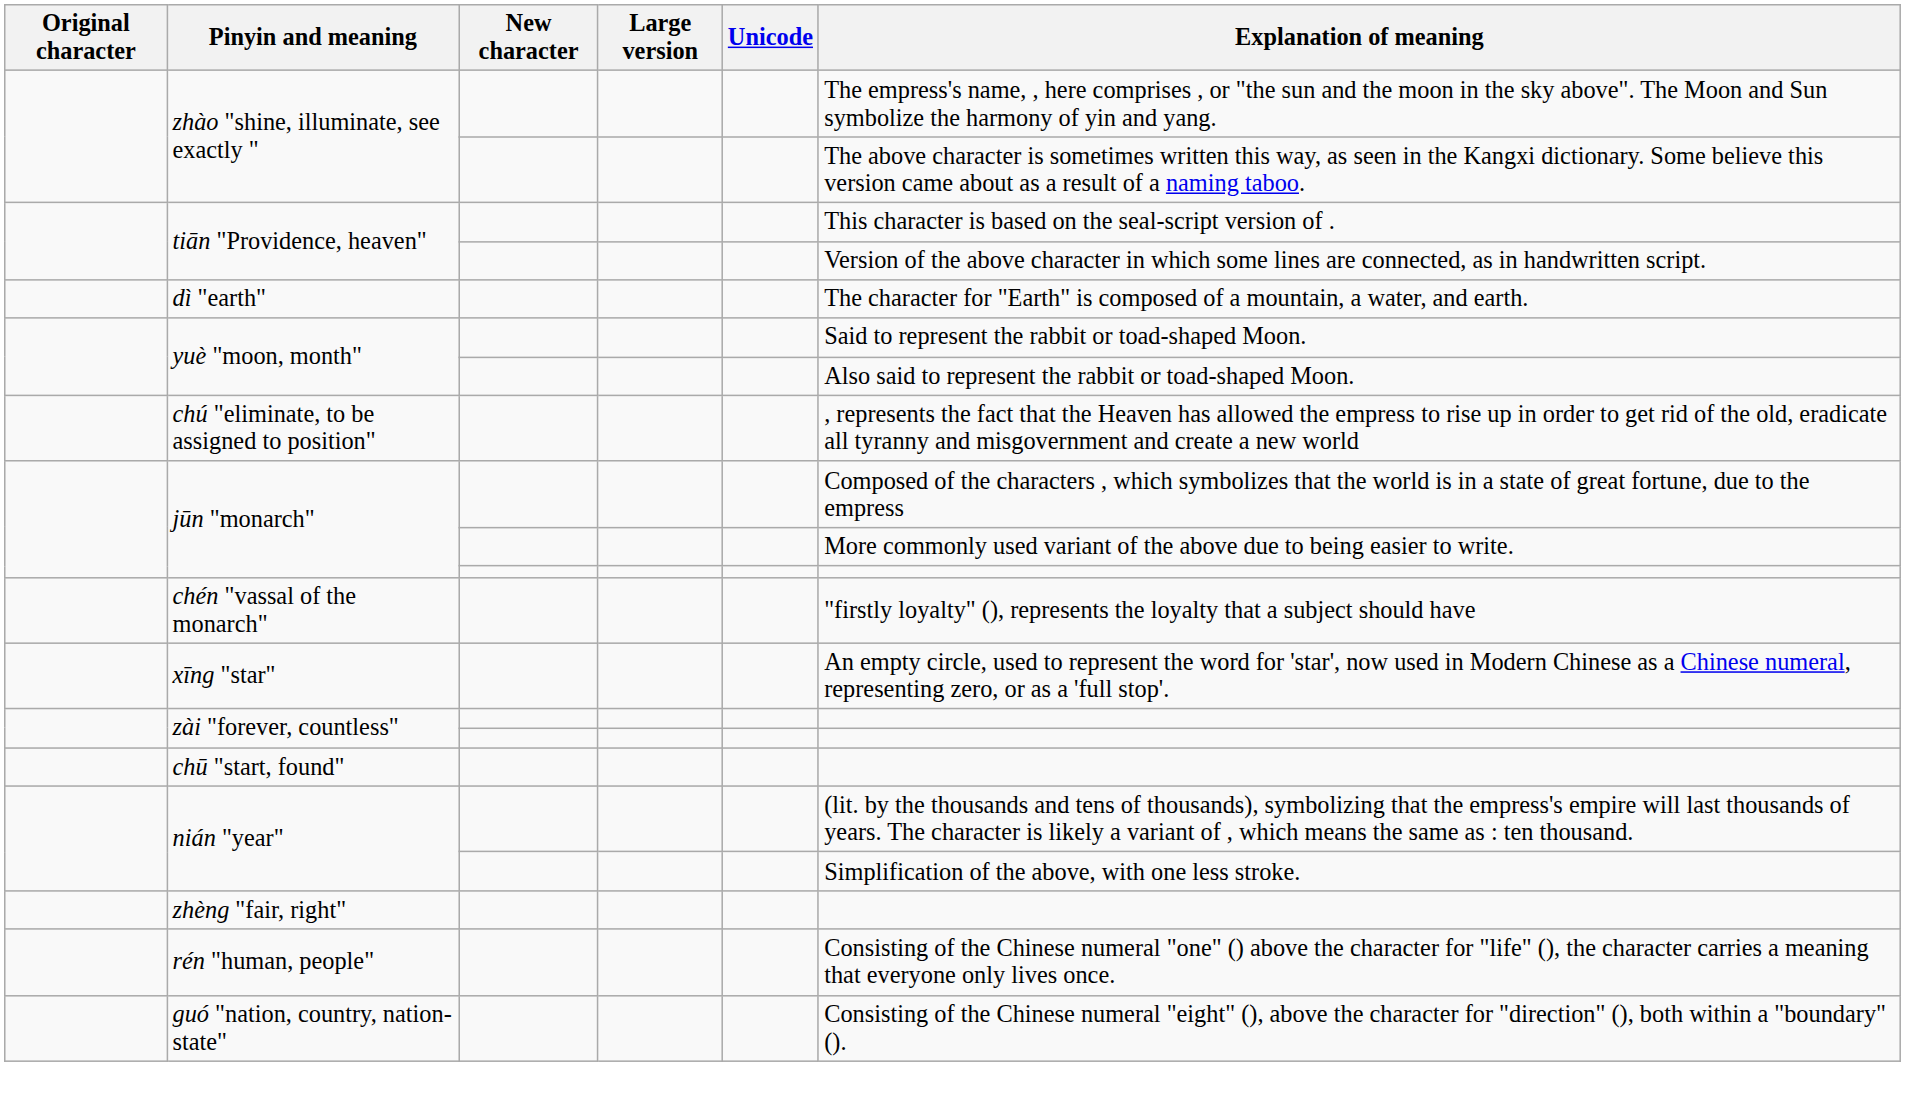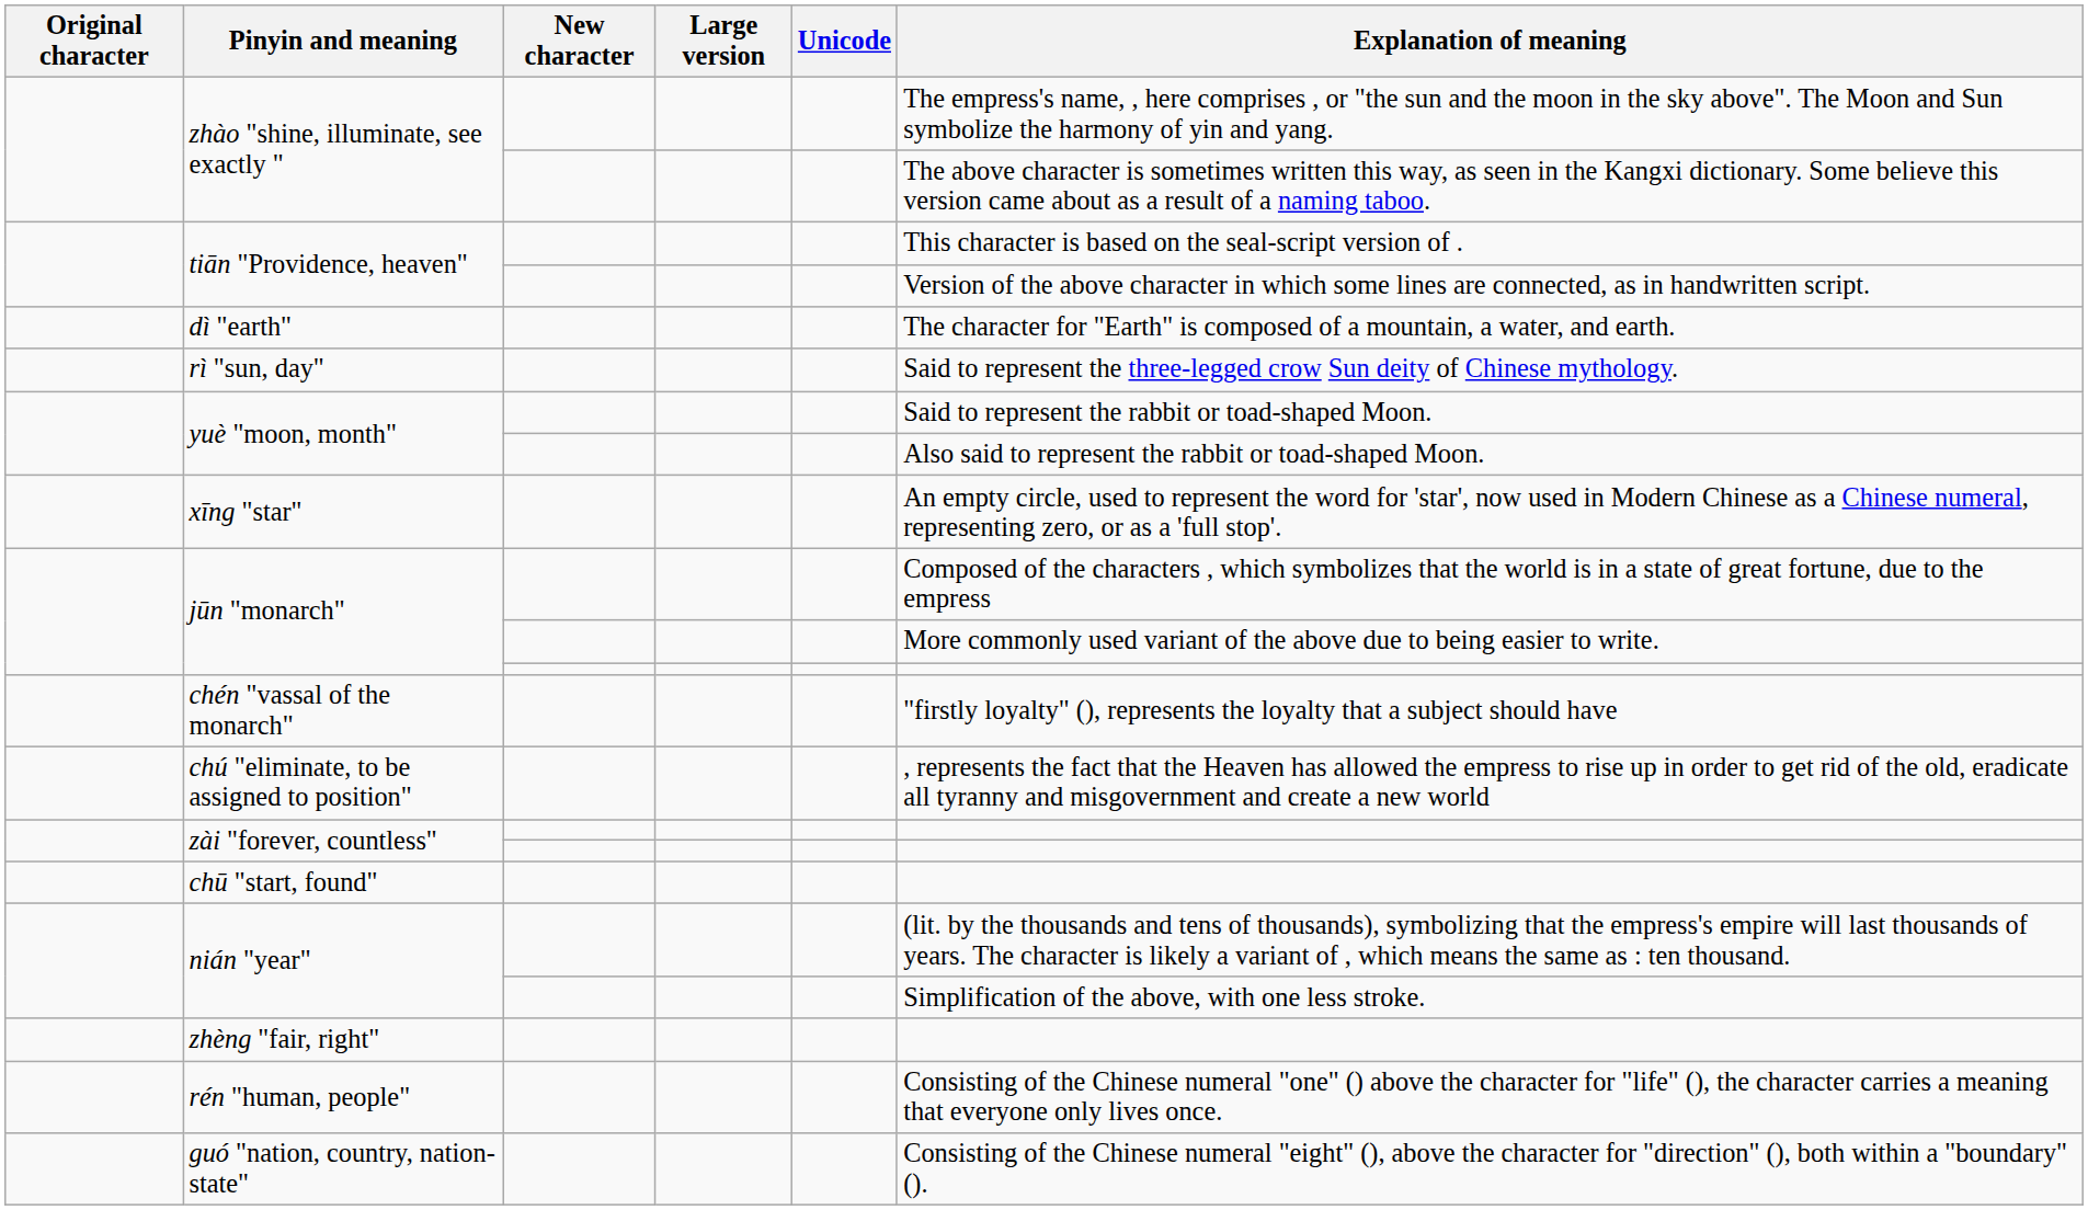 <table class=wikitable>
 <tr>
 <th>Original character</th>
 <th>Pinyin and meaning</th>
 <th>New character</th>
 <th>Large version</th>
 <th><a href='#'>Unicode</a></th>
 <th>Explanation of meaning</th>
 </tr>
 <tr>
 <td rowspan="2"></td>
 <td rowspan="2"><em>zhào</em> "shine, illuminate, see exactly "</td>
 <td></td>
 <td></td>
 <td></td>
 <td>The empress's name, , here comprises , or "the sun and the moon in the sky above". The Moon and Sun symbolize the harmony of yin and yang.</td>
 </tr>
 <tr>
 <td></td>
 <td></td>
 <td></td>
 <td>The above character is sometimes written this way, as seen in the Kangxi dictionary. Some believe this version came about as a result of a <a href='#'>naming taboo</a>.</td>
 </tr>
 <tr>
 <td rowspan="2"></td>
 <td rowspan="2"><em>tiān</em> "Providence, heaven"</td>
 <td></td>
 <td></td>
 <td></td>
 <td>This character is based on the seal-script version of .</td>
 </tr>
 <tr>
 <td></td>
 <td></td>
 <td></td>
 <td>Version of the above character in which some lines are connected, as in handwritten script.</td>
 </tr>
 <tr>
 <td></td>
 <td><em>dì</em> "earth"</td>
 <td></td>
 <td></td>
 <td></td>
 <td>The character for "Earth" is composed of a mountain, a water, and earth.</td>
 </tr>
 <tr>
+<td></td>
+<td><em>rì</em> "sun, day"</td>
+<td></td>
+<td></td>
+<td></td>
+<td>Said to represent the <a href='#'>three-legged crow</a> <a href='#'>Sun deity</a> of <a href='#'>Chinese mythology</a>.</td>
+</tr>
+<tr>
 <td rowspan="2"></td>
 <td rowspan="2"><em>yuè</em> "moon, month"</td>
 <td></td>
 <td></td>
 <td></td>
 <td>Said to represent the rabbit or toad-shaped Moon.</td>
 </tr>
 <tr>
 <td></td>
 <td></td>
 <td></td>
 <td>Also said to represent the rabbit or toad-shaped Moon.</td>
 </tr>
 <tr>
 <td></td>
-<td><em>chú</em> "eliminate, to be assigned to position"</td>
+<td><em>xīng</em> "star"</td>
 <td></td>
 <td></td>
 <td></td>
-<td>, represents the fact that the Heaven has allowed the empress to rise up in order to get rid of the old, eradicate all tyranny and misgovernment and create a new world</td>
+<td>An empty circle, used to represent the word for 'star', now used in Modern Chinese as a <a href='#'>Chinese numeral</a>, representing zero, or as a 'full stop'.</td>
 </tr>
 <tr>
 <td rowspan="3"></td>
 <td rowspan="3"><em>jūn</em> "monarch"</td>
 <td></td>
 <td></td>
 <td></td>
 <td>Composed of the characters , which symbolizes that the world is in a state of great fortune, due to the empress</td>
 </tr>
 <tr>
 <td></td>
 <td></td>
 <td></td>
 <td>More commonly used variant of the above due to being easier to write.</td>
 </tr>
 <tr>
 <td></td>
 <td></td>
 <td></td>
 <td></td>
 </tr>
 <tr>
 <td></td>
 <td><em>chén</em> "vassal of the monarch"</td>
 <td></td>
 <td></td>
 <td></td>
 <td>"firstly loyalty" (), represents the loyalty that a subject should have</td>
 </tr>
 <tr>
 <td></td>
-<td><em>xīng</em> "star"</td>
+<td><em>chú</em> "eliminate, to be assigned to position"</td>
 <td></td>
 <td></td>
 <td></td>
-<td>An empty circle, used to represent the word for 'star', now used in Modern Chinese as a <a href='#'>Chinese numeral</a>, representing zero, or as a 'full stop'.</td>
+<td>, represents the fact that the Heaven has allowed the empress to rise up in order to get rid of the old, eradicate all tyranny and misgovernment and create a new world</td>
 </tr>
 <tr>
 <td rowspan="2"></td>
 <td rowspan="2"><em>zài</em> "forever, countless"</td>
 <td></td>
 <td></td>
 <td></td>
 <td></td>
 </tr>
 <tr>
 <td></td>
 <td></td>
 <td></td>
 <td></td>
 </tr>
 <tr>
 <td></td>
 <td><em>chū</em> "start, found"</td>
 <td></td>
 <td></td>
 <td></td>
 <td></td>
 </tr>
 <tr>
 <td rowspan="2"></td>
 <td rowspan="2"><em>nián</em> "year"</td>
 <td></td>
 <td></td>
 <td></td>
 <td> (lit. by the thousands and tens of thousands), symbolizing that the empress's empire will last thousands of years. The  character is likely a variant of , which means the same as : ten thousand.</td>
 </tr>
 <tr>
 <td></td>
 <td></td>
 <td></td>
 <td>Simplification of the above, with one less stroke.</td>
 </tr>
 <tr>
 <td></td>
 <td><em>zhèng</em> "fair, right"</td>
 <td></td>
 <td></td>
 <td></td>
 <td></td>
 </tr>
 <tr>
 <td></td>
 <td><em>rén</em> "human, people"</td>
 <td></td>
 <td></td>
 <td></td>
 <td>Consisting of the Chinese numeral "one" () above the character for "life" (), the character carries a meaning that everyone only lives once.</td>
 </tr>
 <tr>
 <td></td>
 <td><em>guó</em> "nation, country, nation-state"</td>
 <td></td>
 <td></td>
 <td></td>
 <td>Consisting of the Chinese numeral "eight" (), above the character for "direction" (), both within a "boundary" ().</td>
 </tr>
 </table>
